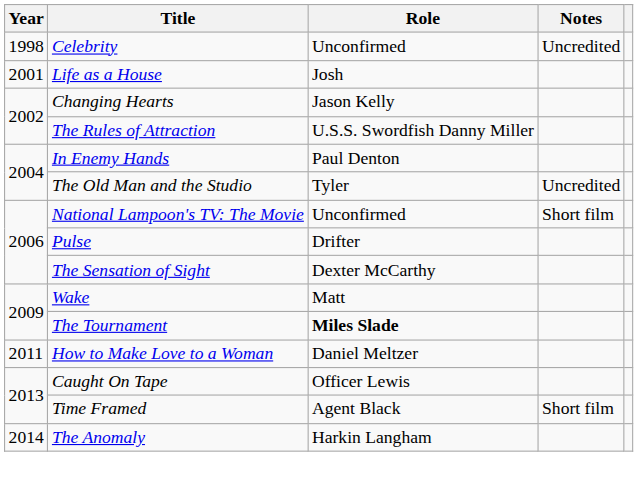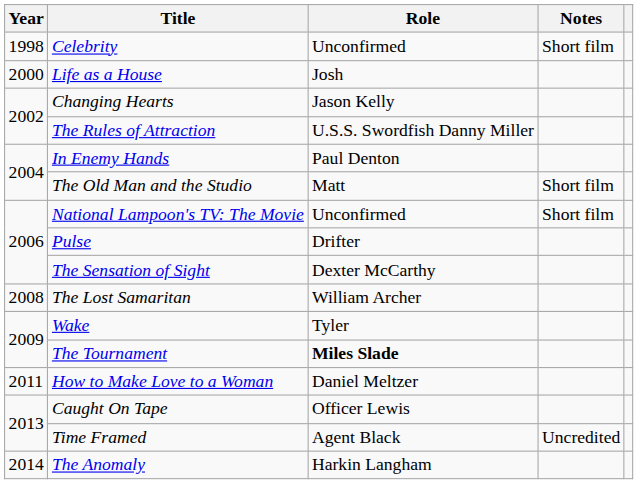 <table class="wikitable sortable">
 <tr>
 <th>Year</th>
 <th>Title</th>
 <th>Role</th>
 <th class="unsortable">Notes</th>
 <th class="unsortable"></th>
 </tr>
 <tr>
 <td>1998</td>
 <td><em><a href='#'>Celebrity</a></em></td>
 <td>Unconfirmed</td>
-<td>Uncredited</td>
+<td>Short film</td>
 <td></td>
 </tr>
 <tr>
-<td>2001</td>
+<td>2000</td>
 <td><em><a href='#'>Life as a House</a></em></td>
 <td>Josh</td>
 <td></td>
 <td></td>
 </tr>
 <tr>
 <td rowspan="2">2002</td>
 <td><em>Changing Hearts</em></td>
 <td>Jason Kelly</td>
 <td></td>
 <td></td>
 </tr>
 <tr>
 <td><em><a href='#'>The Rules of Attraction</a></em></td>
 <td>U.S.S. Swordfish Danny Miller</td>
 <td></td>
 <td></td>
 </tr>
 <tr>
 <td rowspan="2">2004</td>
 <td><em><a href='#'>In Enemy Hands</a></em></td>
 <td>Paul Denton</td>
 <td></td>
 <td></td>
 </tr>
 <tr>
 <td><em>The Old Man and the Studio</em></td>
-<td>Tyler</td>
-<td>Uncredited</td>
+<td>Matt</td>
+<td>Short film</td>
 <td></td>
 </tr>
 <tr>
 <td rowspan="3">2006</td>
 <td><em><a href='#'>National Lampoon's TV: The Movie</a></em></td>
 <td>Unconfirmed</td>
 <td>Short film</td>
 <td></td>
 </tr>
 <tr>
 <td><em><a href='#'>Pulse</a></em></td>
 <td>Drifter</td>
 <td></td>
 <td></td>
 </tr>
 <tr>
 <td><em><a href='#'>The Sensation of Sight</a></em></td>
 <td>Dexter McCarthy</td>
 <td></td>
 <td></td>
 </tr>
 <tr>
+<td>2008</td>
+<td><em>The Lost Samaritan</em></td>
+<td>William Archer</td>
+<td></td>
+<td></td>
+</tr>
+<tr>
 <td rowspan="2">2009</td>
 <td><em><a href='#'>Wake</a></em></td>
-<td>Matt</td>
+<td>Tyler</td>
 <td></td>
 <td></td>
 </tr>
 <tr>
 <td><em><a href='#'>The Tournament</a></em></td>
 <td><strong>Miles Slade</strong></td>
 <td></td>
 <td></td>
 </tr>
 <tr>
 <td>2011</td>
 <td><em><a href='#'>How to Make Love to a Woman</a></em></td>
 <td>Daniel Meltzer</td>
 <td></td>
 <td></td>
 </tr>
 <tr>
 <td rowspan="2">2013</td>
 <td><em>Caught On Tape</em></td>
 <td>Officer Lewis</td>
 <td></td>
 <td></td>
 </tr>
 <tr>
 <td><em>Time Framed</em></td>
 <td>Agent Black</td>
-<td>Short film</td>
+<td>Uncredited</td>
 <td></td>
 </tr>
 <tr>
 <td>2014</td>
 <td><em><a href='#'>The Anomaly</a></em></td>
 <td>Harkin Langham</td>
 <td></td>
 <td></td>
 </tr>
 </table>
